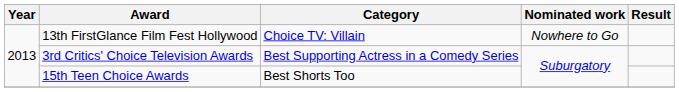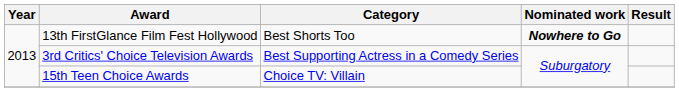 <table class="wikitable sortable">
 <tr>
 <th>Year</th>
 <th>Award</th>
 <th>Category</th>
 <th>Nominated work</th>
 <th>Result</th>
 </tr>
 <tr>
 <td rowspan="3">2013</td>
 <td>13th FirstGlance Film Fest Hollywood</td>
-<td><a href='#'>Choice TV: Villain</a></td>
-<td style="text-align:center;"><em>Nowhere to Go</em></td>
+<td>Best Shorts Too </td>
+<td style="text-align:center;"><strong><em>Nowhere to Go</em></strong></td>
 <td></td>
 </tr>
 <tr>
 <td><a href='#'>3rd Critics' Choice Television Awards</a></td>
 <td><a href='#'>Best Supporting Actress in a Comedy Series</a></td>
 <td rowspan="2" style="text-align:center;"><em><a href='#'>Suburgatory</a></em></td>
 <td></td>
 </tr>
 <tr>
 <td><a href='#'>15th Teen Choice Awards</a></td>
-<td>Best Shorts Too </td>
+<td><a href='#'>Choice TV: Villain</a></td>
 <td></td>
 </tr>
 <tr>
 </tr>
 </table>
